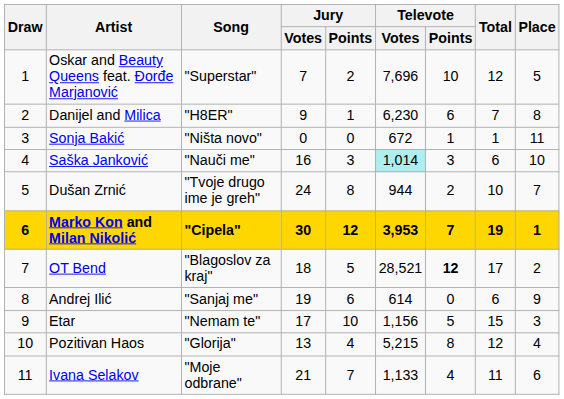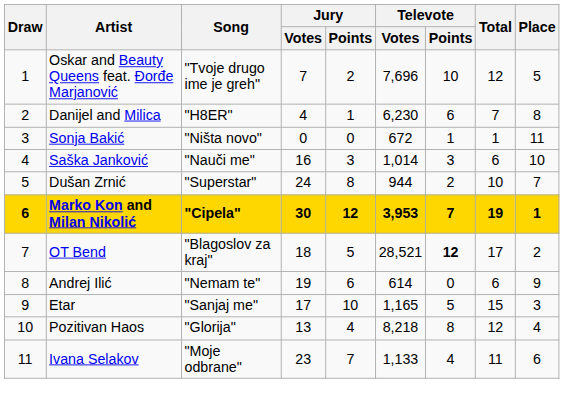 <table class="sortable wikitable" style="margin: 1em auto 1em auto; text-align:center">
 <tr>
 <th rowspan="2">Draw</th>
 <th rowspan="2">Artist</th>
 <th rowspan="2">Song</th>
 <th colspan="2">Jury</th>
 <th colspan="2">Televote</th>
 <th rowspan="2">Total</th>
 <th rowspan="2">Place</th>
 </tr>
 <tr>
 <th>Votes</th>
 <th>Points</th>
 <th>Votes</th>
 <th>Points</th>
 </tr>
 <tr>
 <td>1</td>
 <td align="left">Oskar and <a href='#'>Beauty Queens</a> feat. <a href='#'>Đorđe Marjanović</a></td>
-<td align="left">"Superstar"</td>
+<td align="left">"Tvoje drugo ime je greh"</td>
 <td>7</td>
 <td>2</td>
 <td>7,696</td>
 <td>10</td>
 <td>12</td>
 <td>5</td>
 </tr>
 <tr>
 <td>2</td>
 <td align="left">Danijel and <a href='#'>Milica</a></td>
 <td align="left">"H8ER"</td>
-<td>9</td>
+<td>4</td>
 <td>1</td>
 <td>6,230</td>
 <td>6</td>
 <td>7</td>
 <td>8</td>
 </tr>
 <tr>
 <td>3</td>
 <td align="left"><a href='#'>Sonja Bakić</a></td>
 <td align="left">"Ništa novo"</td>
 <td>0</td>
 <td>0</td>
 <td>672</td>
 <td>1</td>
 <td>1</td>
 <td>11</td>
 </tr>
 <tr>
 <td>4</td>
 <td align="left"><a href='#'>Saška Janković</a></td>
 <td align="left">"Nauči me"</td>
 <td>16</td>
 <td>3</td>
-<td style="background: paleturquoise;">1,014</td>
+<td>1,014</td>
 <td>3</td>
 <td>6</td>
 <td>10</td>
 </tr>
 <tr>
 <td>5</td>
 <td align="left">Dušan Zrnić</td>
-<td align="left">"Tvoje drugo ime je greh"</td>
+<td align="left">"Superstar"</td>
 <td>24</td>
 <td>8</td>
 <td>944</td>
 <td>2</td>
 <td>10</td>
 <td>7</td>
 </tr>
 <tr style="font-weight:bold; background:gold;">
 <td>6</td>
 <td align="left"><a href='#'>Marko Kon</a> and <a href='#'>Milan Nikolić</a></td>
 <td align="left">"Cipela"</td>
 <td>30</td>
 <td>12</td>
 <td>3,953</td>
 <td>7</td>
 <td>19</td>
 <td>1</td>
 </tr>
 <tr>
 <td>7</td>
 <td align="left"><a href='#'>OT Bend</a></td>
 <td align="left">"Blagoslov za kraj"</td>
 <td>18</td>
 <td>5</td>
 <td>28,521</td>
 <td><strong>12</strong></td>
 <td>17</td>
 <td>2</td>
 </tr>
 <tr>
 <td>8</td>
 <td align="left">Andrej Ilić</td>
-<td align="left">"Sanjaj me"</td>
+<td align="left">"Nemam te"</td>
 <td>19</td>
 <td>6</td>
 <td>614</td>
 <td>0</td>
 <td>6</td>
 <td>9</td>
 </tr>
 <tr>
 <td>9</td>
 <td align="left">Etar</td>
-<td align="left">"Nemam te"</td>
+<td align="left">"Sanjaj me"</td>
 <td>17</td>
 <td>10</td>
-<td>1,156</td>
+<td>1,165</td>
 <td>5</td>
 <td>15</td>
 <td>3</td>
 </tr>
 <tr>
 <td>10</td>
 <td align="left">Pozitivan Haos</td>
 <td align="left">"Glorija"</td>
 <td>13</td>
 <td>4</td>
-<td>5,215</td>
+<td>8,218</td>
 <td>8</td>
 <td>12</td>
 <td>4</td>
 </tr>
 <tr>
 <td>11</td>
 <td align="left"><a href='#'>Ivana Selakov</a></td>
 <td align="left">"Moje odbrane"</td>
-<td>21</td>
+<td>23</td>
 <td>7</td>
 <td>1,133</td>
 <td>4</td>
 <td>11</td>
 <td>6</td>
 </tr>
 </table>
